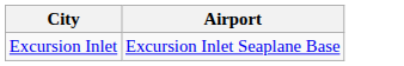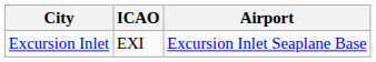 <table class="wikitable">
 <tr>
 <th>City</th>
+<th>ICAO</th>
 <th>Airport</th>
 </tr>
 <tr>
 <td><a href='#'>Excursion Inlet</a></td>
+<td>EXI</td>
 <td><a href='#'>Excursion Inlet Seaplane Base</a></td>
 </tr>
 </table>
